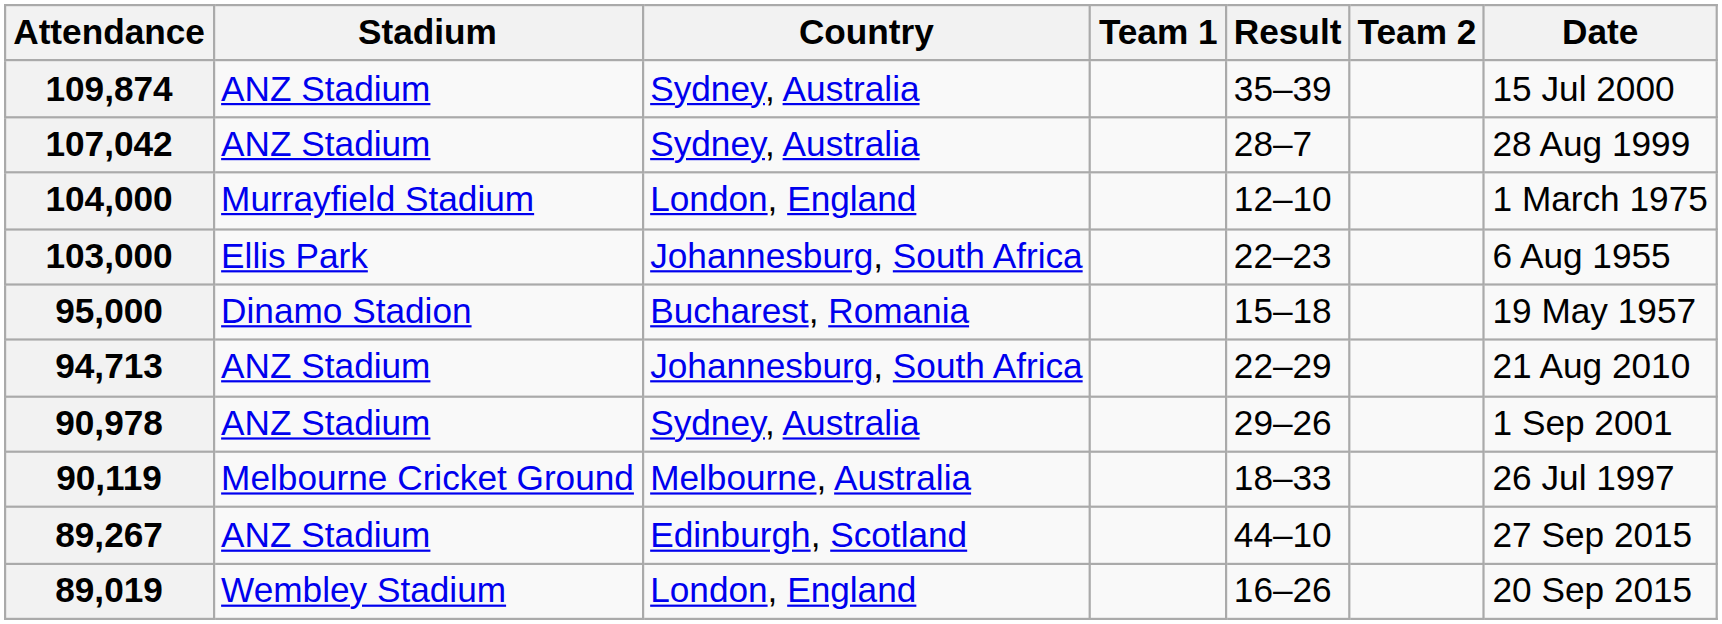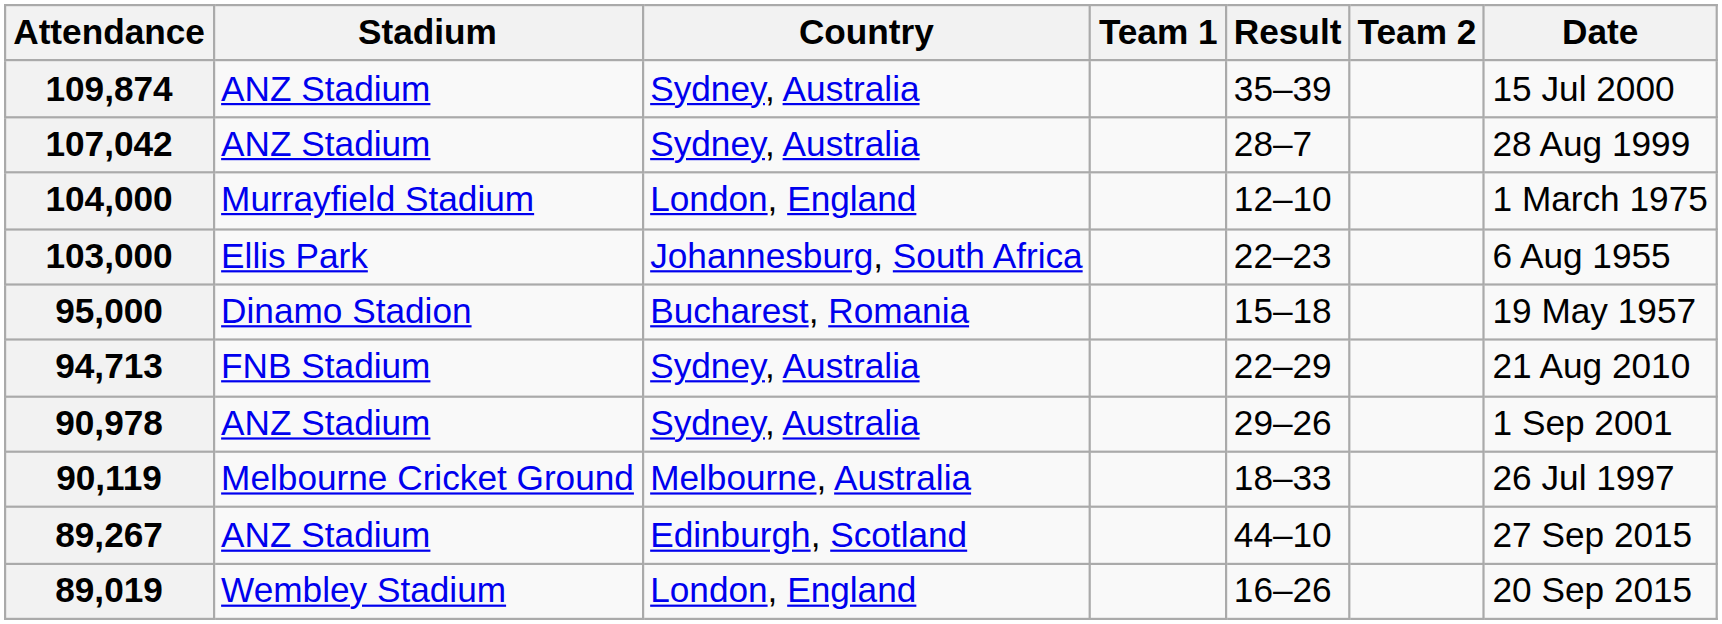 <table class="wikitable sortable">
 <tr>
 <th>Attendance</th>
 <th>Stadium</th>
 <th>Country</th>
 <th>Team 1</th>
 <th>Result</th>
 <th>Team 2</th>
 <th>Date</th>
 </tr>
 <tr>
 <th>109,874</th>
 <td><a href='#'>ANZ Stadium</a></td>
 <td><a href='#'>Sydney</a>, <a href='#'>Australia</a></td>
 <td></td>
 <td>35–39</td>
 <td></td>
 <td>15 Jul 2000</td>
 </tr>
 <tr>
 <th>107,042</th>
 <td><a href='#'>ANZ Stadium</a></td>
 <td><a href='#'>Sydney</a>, <a href='#'>Australia</a></td>
 <td></td>
 <td>28–7</td>
 <td></td>
 <td>28 Aug 1999</td>
 </tr>
 <tr>
 <th>104,000</th>
 <td><a href='#'>Murrayfield Stadium</a></td>
 <td><a href='#'>London</a>, <a href='#'>England</a></td>
 <td></td>
 <td>12–10</td>
 <td></td>
 <td>1 March 1975</td>
 </tr>
 <tr>
 <th>103,000</th>
 <td><a href='#'>Ellis Park</a></td>
 <td><a href='#'>Johannesburg</a>, <a href='#'>South Africa</a></td>
 <td></td>
 <td>22–23</td>
 <td></td>
 <td>6 Aug 1955</td>
 </tr>
 <tr>
 <th>95,000</th>
 <td><a href='#'>Dinamo Stadion</a></td>
 <td><a href='#'>Bucharest</a>, <a href='#'>Romania</a></td>
 <td></td>
 <td>15–18</td>
 <td></td>
 <td>19 May 1957</td>
 </tr>
 <tr>
 <th>94,713</th>
-<td><a href='#'>ANZ Stadium</a></td>
-<td><a href='#'>Johannesburg</a>, <a href='#'>South Africa</a></td>
+<td><a href='#'>FNB Stadium</a></td>
+<td><a href='#'>Sydney</a>, <a href='#'>Australia</a></td>
 <td></td>
 <td>22–29</td>
 <td></td>
 <td>21 Aug 2010</td>
 </tr>
 <tr>
 <th>90,978</th>
 <td><a href='#'>ANZ Stadium</a></td>
 <td><a href='#'>Sydney</a>, <a href='#'>Australia</a></td>
 <td></td>
 <td>29–26</td>
 <td></td>
 <td>1 Sep 2001</td>
 </tr>
 <tr>
 <th>90,119</th>
 <td><a href='#'>Melbourne Cricket Ground</a></td>
 <td><a href='#'>Melbourne</a>, <a href='#'>Australia</a></td>
 <td></td>
 <td>18–33</td>
 <td></td>
 <td>26 Jul 1997</td>
 </tr>
 <tr>
 <th>89,267</th>
 <td><a href='#'>ANZ Stadium</a></td>
 <td><a href='#'>Edinburgh</a>, <a href='#'>Scotland</a></td>
 <td></td>
 <td>44–10</td>
 <td></td>
 <td>27 Sep 2015</td>
 </tr>
 <tr>
 <th>89,019</th>
 <td><a href='#'>Wembley Stadium</a></td>
 <td><a href='#'>London</a>, <a href='#'>England</a></td>
 <td></td>
 <td>16–26</td>
 <td></td>
 <td>20 Sep 2015</td>
 </tr>
 </table>
